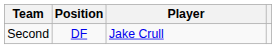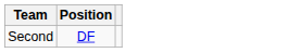 <table class="wikitable" style="text-align:center;">
 <tr>
 <th>Team</th>
 <th>Position</th>
-<th style="width:200px">Player</th>
 <th></th>
 </tr>
 <tr>
 <td>Second</td>
 <td><a href='#'>DF</a></td>
-<td style="text-align:left;"> <a href='#'>Jake Crull</a></td>
 <td></td>
 </tr>
 </table>
